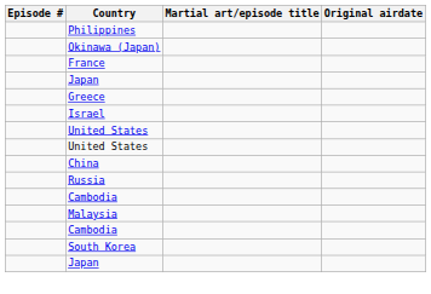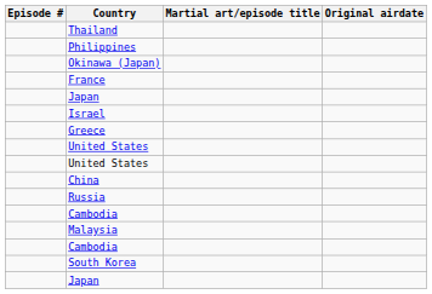 <table class="wikitable">
 <tr>
 <th>Episode #</th>
 <th>Country</th>
 <th>Martial art/episode title</th>
 <th>Original airdate</th>
+</tr>
+<tr>
+<td></td>
+<td><a href='#'>Thailand</a></td>
+<td></td>
+<td></td>
 </tr>
 <tr>
 <td></td>
 <td><a href='#'>Philippines</a></td>
 <td></td>
 <td></td>
 </tr>
 <tr>
 <td></td>
 <td><a href='#'>Okinawa (Japan)</a></td>
 <td></td>
 <td></td>
 </tr>
 <tr>
 <td></td>
 <td><a href='#'>France</a></td>
 <td></td>
 <td></td>
 </tr>
 <tr>
 <td></td>
 <td><a href='#'>Japan</a></td>
 <td></td>
 <td></td>
 </tr>
 <tr>
 <td></td>
-<td><a href='#'>Greece</a></td>
+<td><a href='#'>Israel</a></td>
 <td></td>
 <td></td>
 </tr>
 <tr>
 <td></td>
-<td><a href='#'>Israel</a></td>
+<td><a href='#'>Greece</a></td>
 <td></td>
 <td></td>
 </tr>
 <tr>
 <td></td>
 <td><a href='#'>United States</a></td>
 <td></td>
 <td></td>
 </tr>
 <tr>
 <td></td>
 <td>United States</td>
 <td></td>
 <td></td>
 </tr>
 <tr>
 <td></td>
 <td><a href='#'>China</a></td>
 <td></td>
 <td></td>
 </tr>
 <tr>
 <td></td>
 <td><a href='#'>Russia</a></td>
 <td></td>
 <td></td>
 </tr>
 <tr>
 <td></td>
 <td><a href='#'>Cambodia</a></td>
 <td></td>
 <td></td>
 </tr>
 <tr>
 <td></td>
 <td><a href='#'>Malaysia</a></td>
 <td></td>
 <td></td>
 </tr>
 <tr>
 <td></td>
 <td><a href='#'>Cambodia</a></td>
 <td></td>
 <td></td>
 </tr>
 <tr>
 <td></td>
 <td><a href='#'>South Korea</a></td>
 <td></td>
 <td></td>
 </tr>
 <tr>
 <td></td>
 <td><a href='#'>Japan</a></td>
 <td></td>
 <td></td>
 </tr>
 </table>
